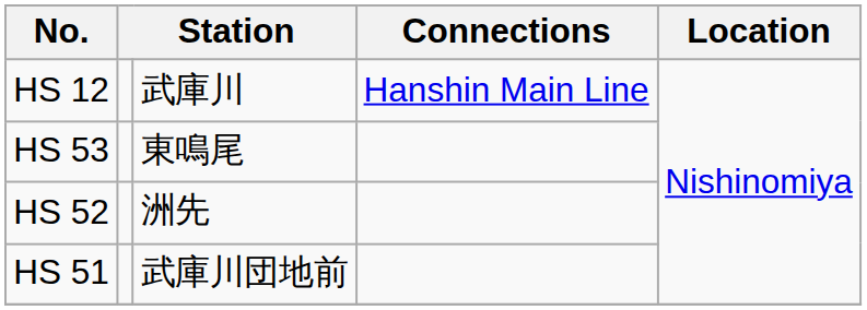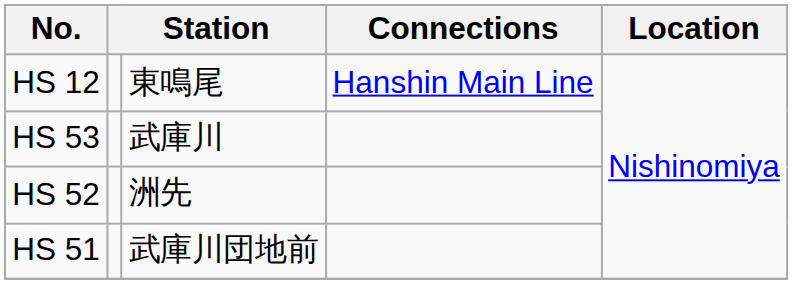 <table class=wikitable>
 <tr>
 <th>No.</th>
 <th colspan=2>Station</th>
 <th>Connections</th>
 <th>Location</th>
 </tr>
 <tr>
 <td>HS 12</td>
 <td></td>
-<td>武庫川</td>
+<td>東鳴尾</td>
 <td><a href='#'>Hanshin Main Line</a></td>
 <td rowspan="4"><a href='#'>Nishinomiya</a></td>
 </tr>
 <tr>
 <td>HS 53</td>
 <td></td>
-<td>東鳴尾</td>
+<td>武庫川</td>
 <td></td>
 </tr>
 <tr>
 <td>HS 52</td>
 <td></td>
 <td>洲先</td>
 <td></td>
 </tr>
 <tr>
 <td>HS 51</td>
 <td></td>
 <td>武庫川団地前</td>
 <td></td>
 </tr>
 <tr>
 </tr>
 </table>
